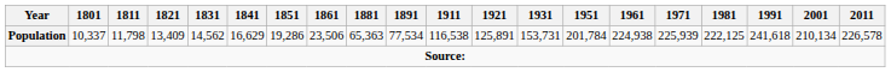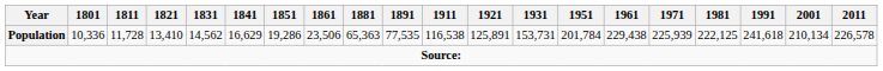 <table class="wikitable" style="border:0; text-align:center; line-height:120%;">
 <tr>
 <th>Year</th>
 <th>1801</th>
 <th>1811</th>
 <th>1821</th>
 <th>1831</th>
 <th>1841</th>
 <th>1851</th>
 <th>1861</th>
 <th>1881</th>
 <th>1891</th>
 <th>1911</th>
 <th>1921</th>
 <th>1931</th>
 <th>1951</th>
 <th>1961</th>
 <th>1971</th>
 <th>1981</th>
 <th>1991</th>
 <th>2001</th>
 <th>2011</th>
 </tr>
 <tr>
 <th>Population</th>
-<td>10,337</td>
-<td>11,798</td>
-<td>13,409</td>
+<td>10,336</td>
+<td>11,728</td>
+<td>13,410</td>
 <td>14,562</td>
 <td>16,629</td>
 <td>19,286</td>
 <td>23,506</td>
 <td>65,363</td>
-<td>77,534</td>
+<td>77,535</td>
 <td>116,538</td>
 <td>125,891</td>
 <td>153,731</td>
 <td>201,784</td>
-<td>224,938</td>
+<td>229,438</td>
 <td>225,939</td>
 <td>222,125</td>
 <td>241,618</td>
 <td>210,134</td>
 <td>226,578</td>
 </tr>
 <tr>
 <td colspan="22" style="text-align:center;"><strong>Source: </strong></td>
 </tr>
 </table>
